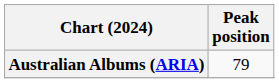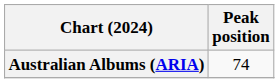 <table class="wikitable sortable plainrowheaders" style="text-align:center">
 <tr>
 <th scope="col">Chart (2024)</th>
 <th scope="col">Peak<br>position</th>
 </tr>
 <tr>
 <th scope="row">Australian Albums (<a href='#'>ARIA</a>)</th>
-<td>79</td>
+<td>74</td>
 </tr>
 <tr>
 </tr>
 <tr>
 </tr>
 <tr>
 </tr>
 <tr>
 </tr>
 <tr>
 </tr>
 <tr>
 </tr>
 <tr>
 </tr>
 <tr>
 </tr>
 <tr>
 </tr>
 <tr>
 </tr>
 </table>
